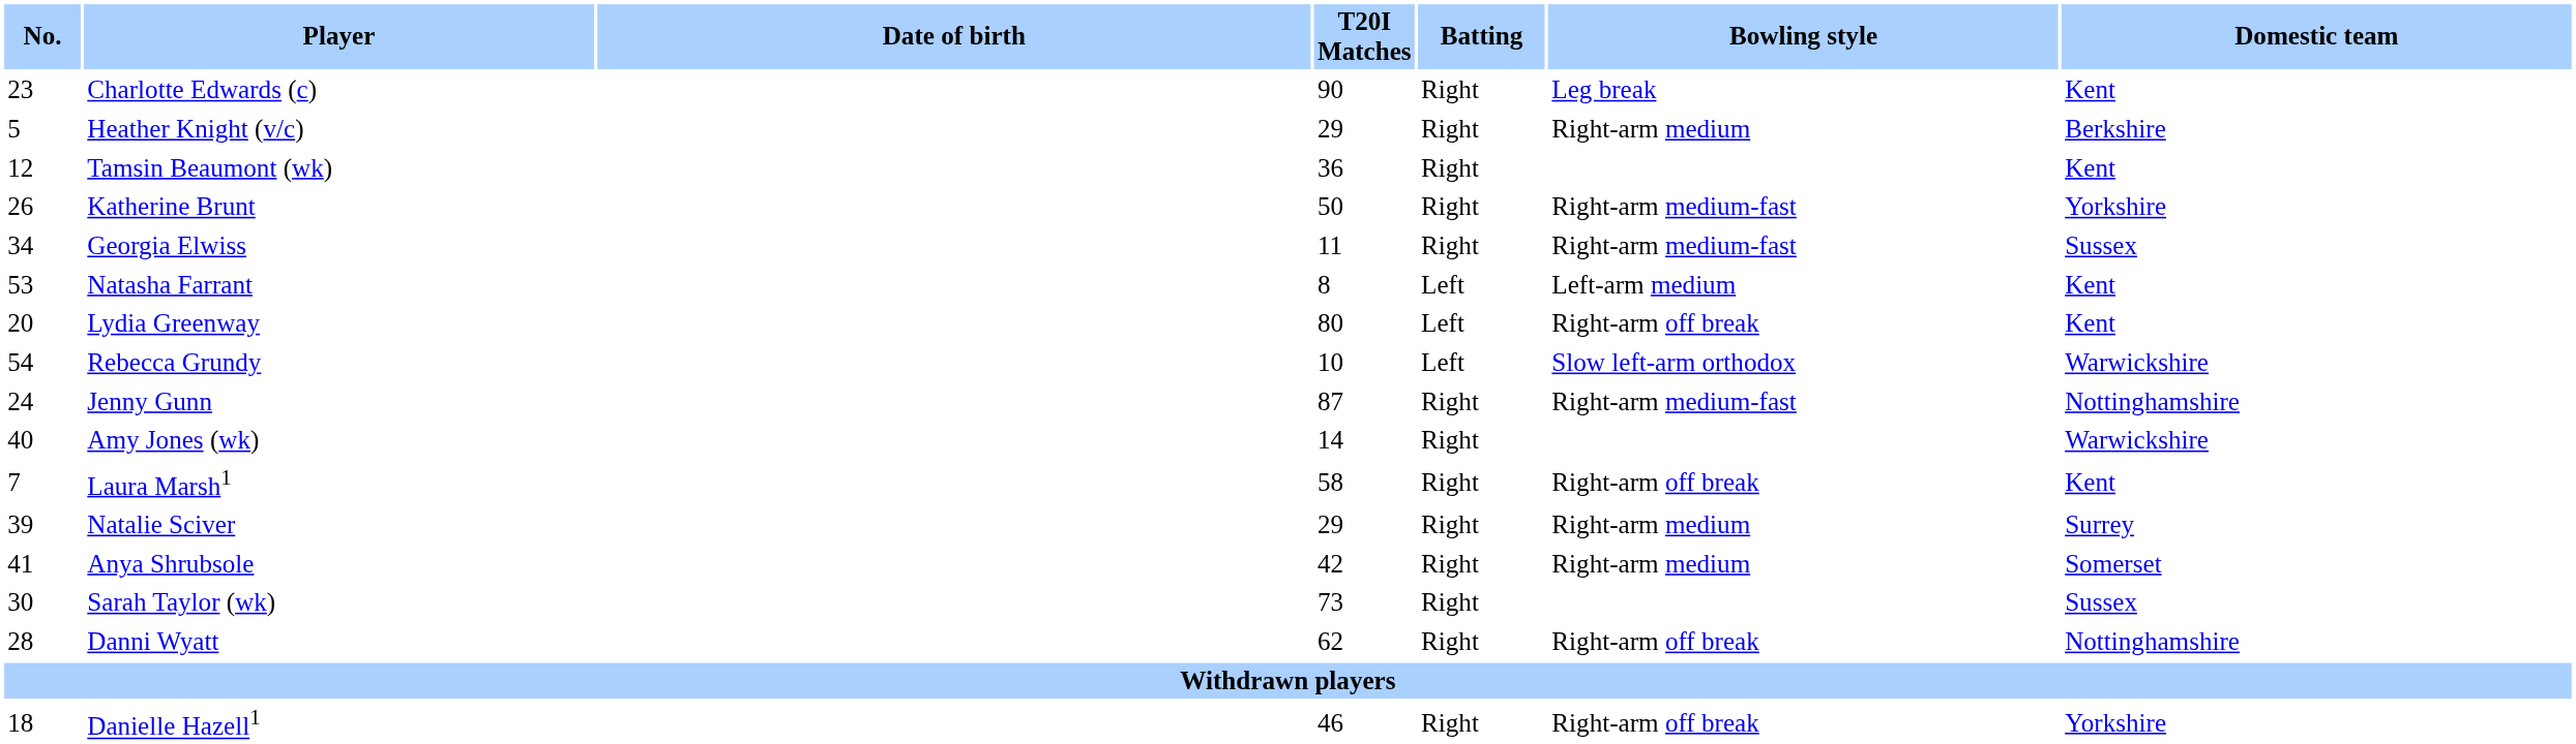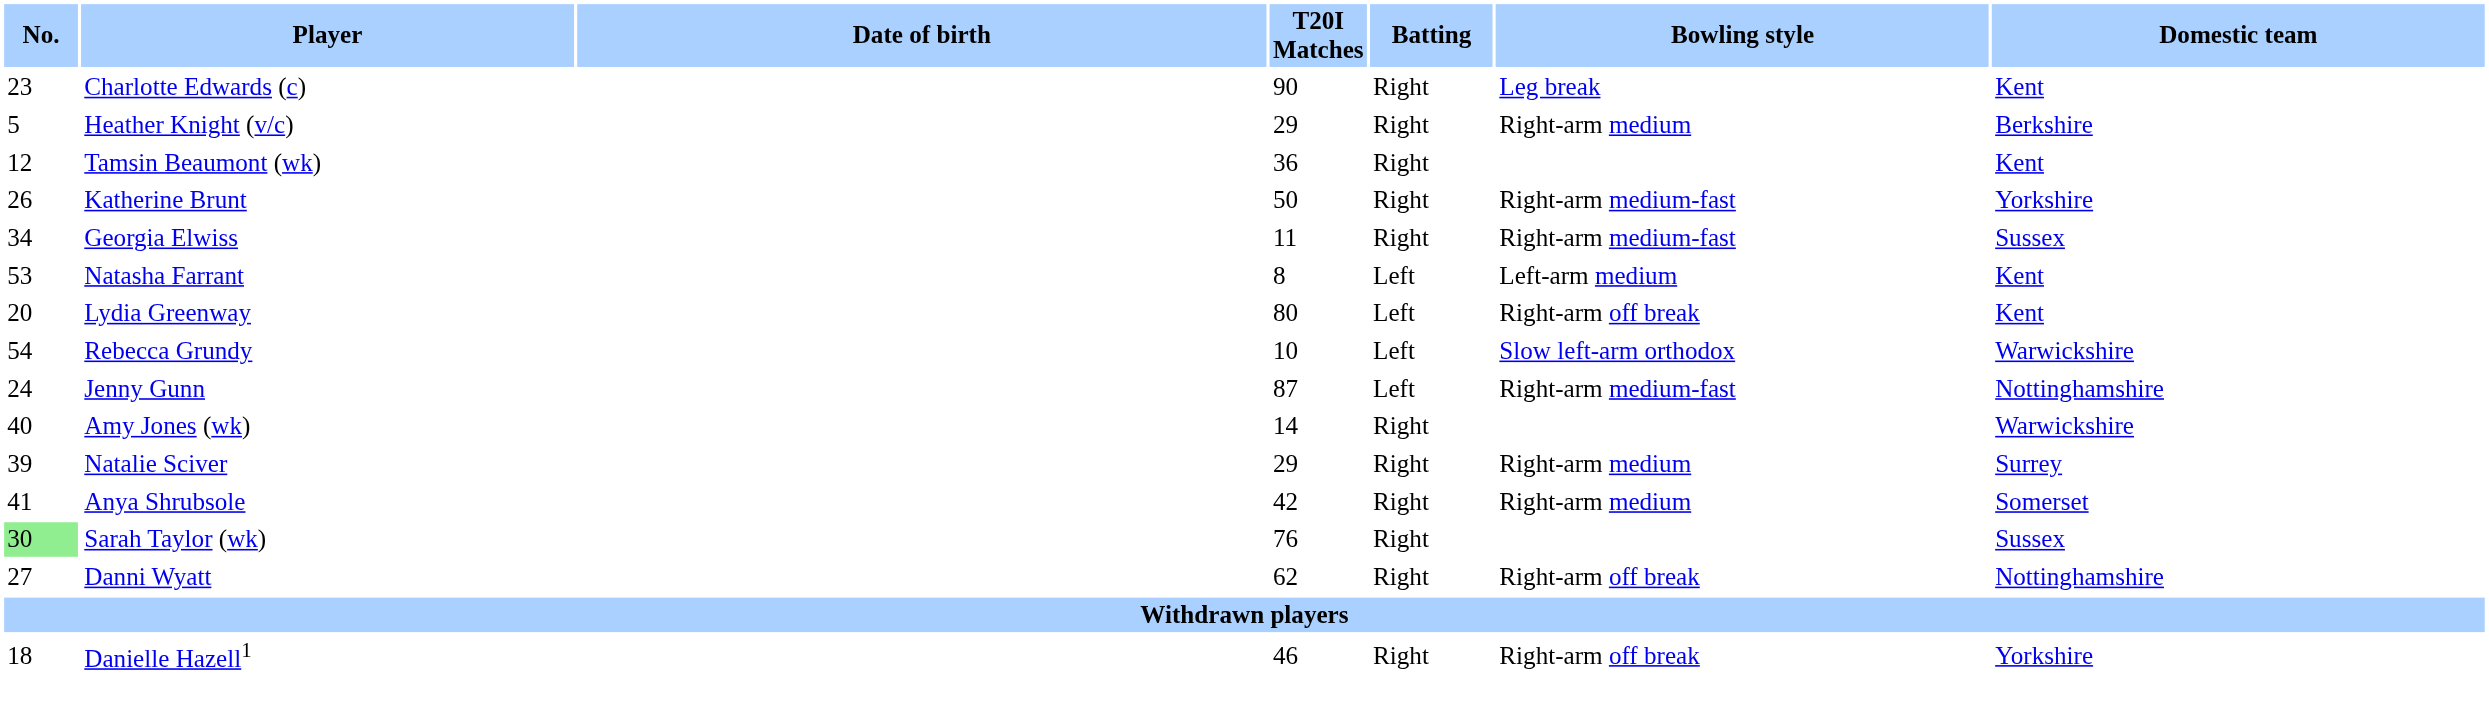 <table class="sortable" style="width:100%;" border="0" cellspacing="2" cellpadding="2">
 <tr style="background:#aad0ff;">
 <th width=3%>No.</th>
 <th width=20%>Player</th>
 <th width=28%>Date of birth</th>
 <th width=3%>T20I Matches</th>
 <th width=5%>Batting</th>
 <th width=20%>Bowling style</th>
 <th width=20%>Domestic team</th>
 </tr>
 <tr>
 <td>23</td>
 <td><a href='#'>Charlotte Edwards</a> (<a href='#'>c</a>)</td>
 <td></td>
 <td>90</td>
 <td>Right</td>
 <td><a href='#'>Leg break</a></td>
 <td> <a href='#'>Kent</a></td>
 </tr>
 <tr>
 <td>5</td>
 <td><a href='#'>Heather Knight</a> (<a href='#'>v/c</a>)</td>
 <td></td>
 <td>29</td>
 <td>Right</td>
 <td>Right-arm <a href='#'>medium</a></td>
 <td> <a href='#'>Berkshire</a></td>
 </tr>
 <tr>
 <td>12</td>
 <td><a href='#'>Tamsin Beaumont</a> (<a href='#'>wk</a>)</td>
 <td></td>
 <td>36</td>
 <td>Right</td>
 <td></td>
 <td> <a href='#'>Kent</a></td>
 </tr>
 <tr>
 <td>26</td>
 <td><a href='#'>Katherine Brunt</a></td>
 <td></td>
 <td>50</td>
 <td>Right</td>
 <td>Right-arm <a href='#'>medium-fast</a></td>
 <td> <a href='#'>Yorkshire</a></td>
 </tr>
 <tr>
 <td>34</td>
 <td><a href='#'>Georgia Elwiss</a></td>
 <td></td>
 <td>11</td>
 <td>Right</td>
 <td>Right-arm <a href='#'>medium-fast</a></td>
 <td> <a href='#'>Sussex</a></td>
 </tr>
 <tr>
 <td>53</td>
 <td><a href='#'>Natasha Farrant</a></td>
 <td></td>
 <td>8</td>
 <td>Left</td>
 <td>Left-arm <a href='#'>medium</a></td>
 <td> <a href='#'>Kent</a></td>
 </tr>
 <tr>
 <td>20</td>
 <td><a href='#'>Lydia Greenway</a></td>
 <td></td>
 <td>80</td>
 <td>Left</td>
 <td>Right-arm <a href='#'>off break</a></td>
 <td> <a href='#'>Kent</a></td>
 </tr>
 <tr>
 <td>54</td>
 <td><a href='#'>Rebecca Grundy</a></td>
 <td></td>
 <td>10</td>
 <td>Left</td>
 <td><a href='#'>Slow left-arm orthodox</a></td>
 <td> <a href='#'>Warwickshire</a></td>
 </tr>
 <tr>
 <td>24</td>
 <td><a href='#'>Jenny Gunn</a></td>
 <td></td>
 <td>87</td>
-<td>Right</td>
+<td>Left</td>
 <td>Right-arm <a href='#'>medium-fast</a></td>
 <td> <a href='#'>Nottinghamshire</a></td>
 </tr>
 <tr>
 <td>40</td>
 <td><a href='#'>Amy Jones</a> (<a href='#'>wk</a>)</td>
 <td></td>
 <td>14</td>
 <td>Right</td>
 <td></td>
 <td> <a href='#'>Warwickshire</a></td>
-</tr>
-<tr>
-<td>7</td>
-<td><a href='#'>Laura Marsh</a><sup>1</sup></td>
-<td></td>
-<td>58</td>
-<td>Right</td>
-<td>Right-arm <a href='#'>off break</a></td>
-<td> <a href='#'>Kent</a></td>
 </tr>
 <tr>
 <td>39</td>
 <td><a href='#'>Natalie Sciver</a></td>
 <td></td>
 <td>29</td>
 <td>Right</td>
 <td>Right-arm <a href='#'>medium</a></td>
 <td> <a href='#'>Surrey</a></td>
 </tr>
 <tr>
 <td>41</td>
 <td><a href='#'>Anya Shrubsole</a></td>
 <td></td>
 <td>42</td>
 <td>Right</td>
 <td>Right-arm <a href='#'>medium</a></td>
 <td> <a href='#'>Somerset</a></td>
 </tr>
 <tr>
-<td>30</td>
+<td style="background: lightgreen;">30</td>
 <td><a href='#'>Sarah Taylor</a> (<a href='#'>wk</a>)</td>
 <td></td>
-<td>73</td>
+<td>76</td>
 <td>Right</td>
 <td></td>
 <td> <a href='#'>Sussex</a></td>
 </tr>
 <tr>
-<td>28</td>
+<td>27</td>
 <td><a href='#'>Danni Wyatt</a></td>
 <td></td>
 <td>62</td>
 <td>Right</td>
 <td>Right-arm <a href='#'>off break</a></td>
 <td> <a href='#'>Nottinghamshire</a></td>
 </tr>
 <tr class=sortbottom style="background:#aad0ff;">
 <th colspan=7>Withdrawn players</th>
 </tr>
 <tr class=sortbottom>
 <td>18</td>
 <td><a href='#'>Danielle Hazell</a><sup>1</sup></td>
 <td></td>
 <td>46</td>
 <td>Right</td>
 <td>Right-arm <a href='#'>off break</a></td>
 <td> <a href='#'>Yorkshire</a></td>
 </tr>
 </table>
